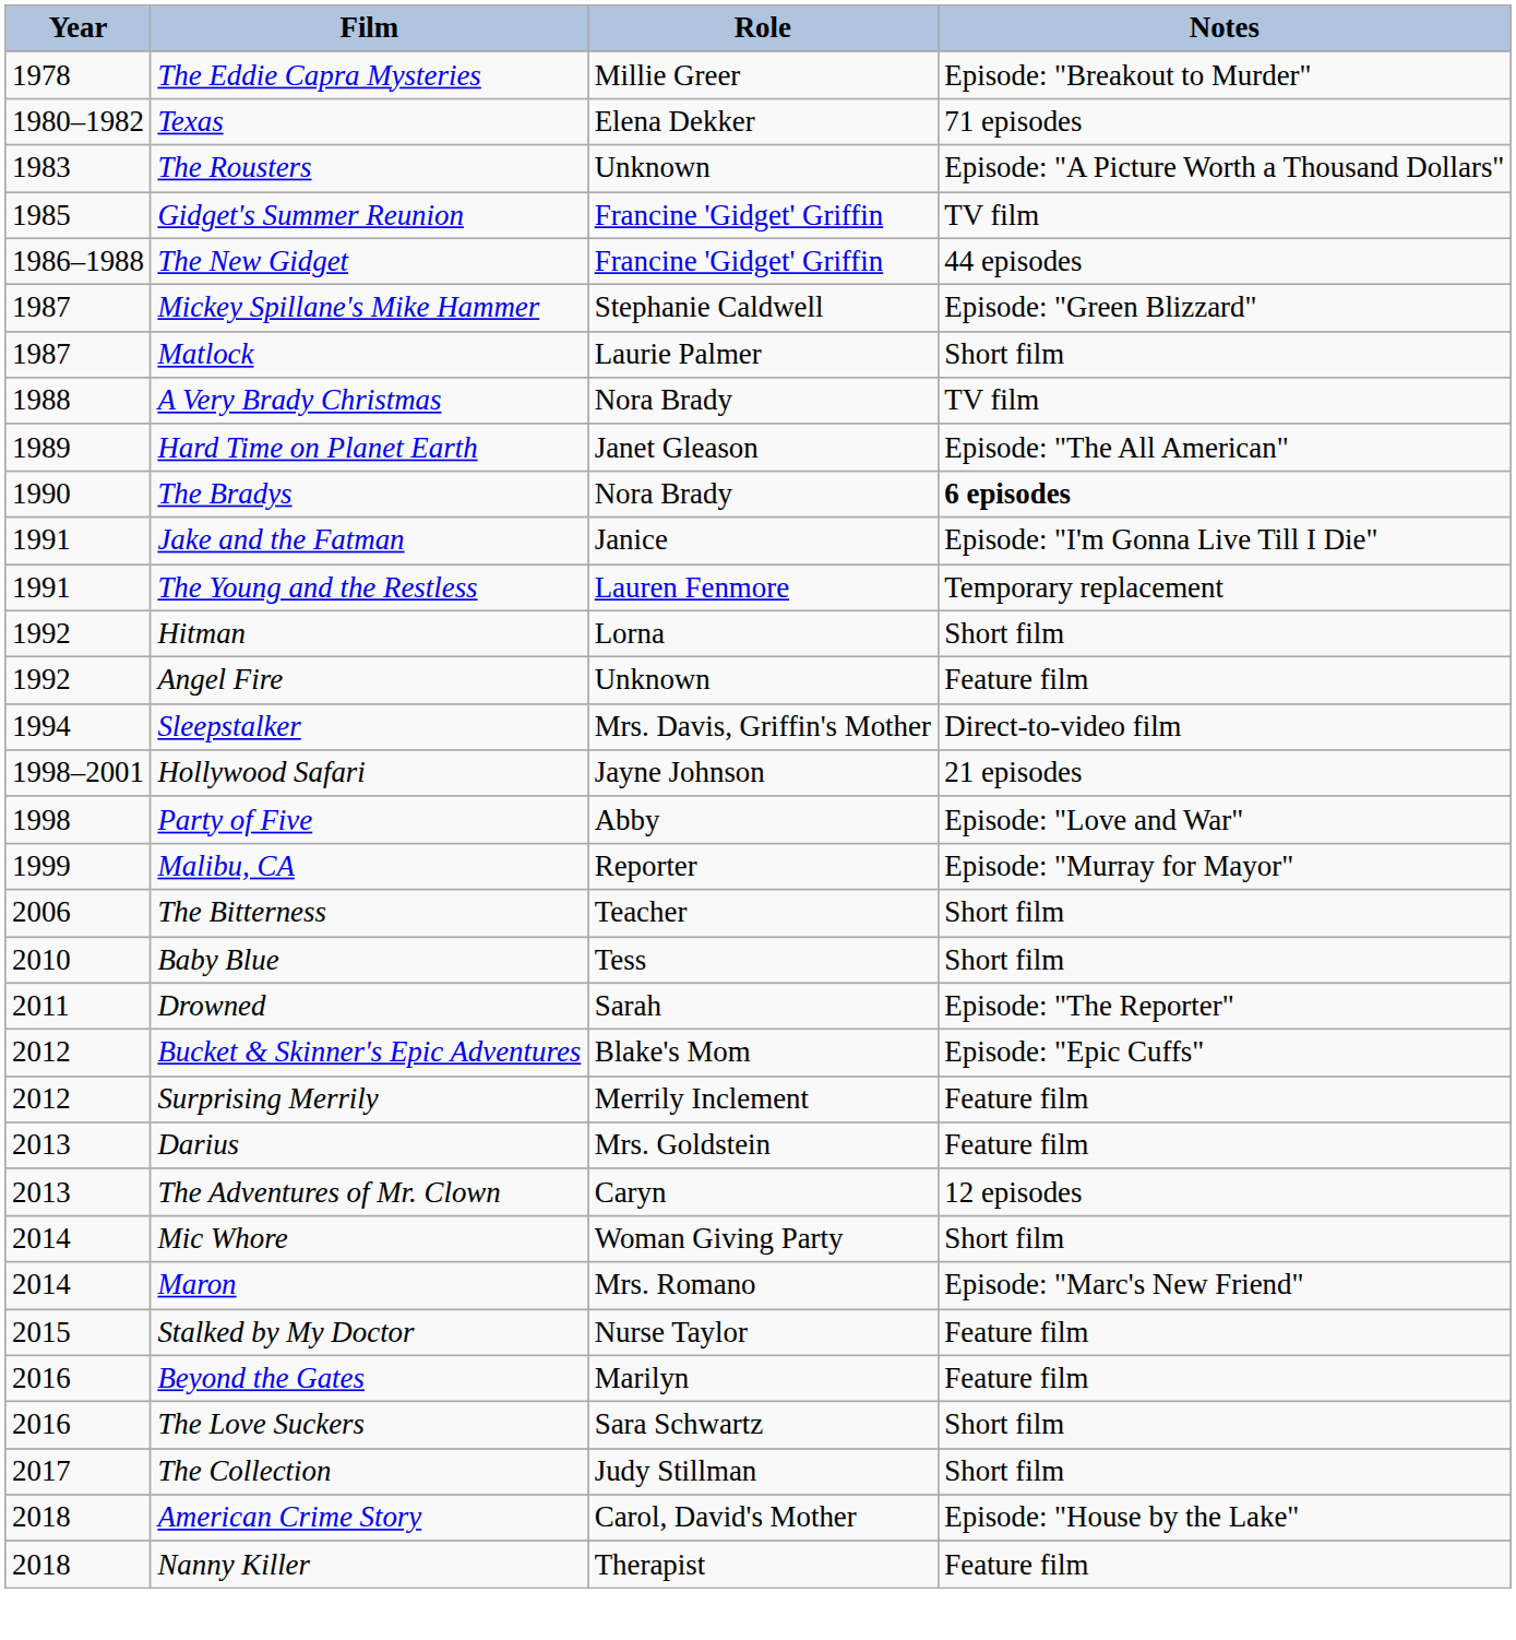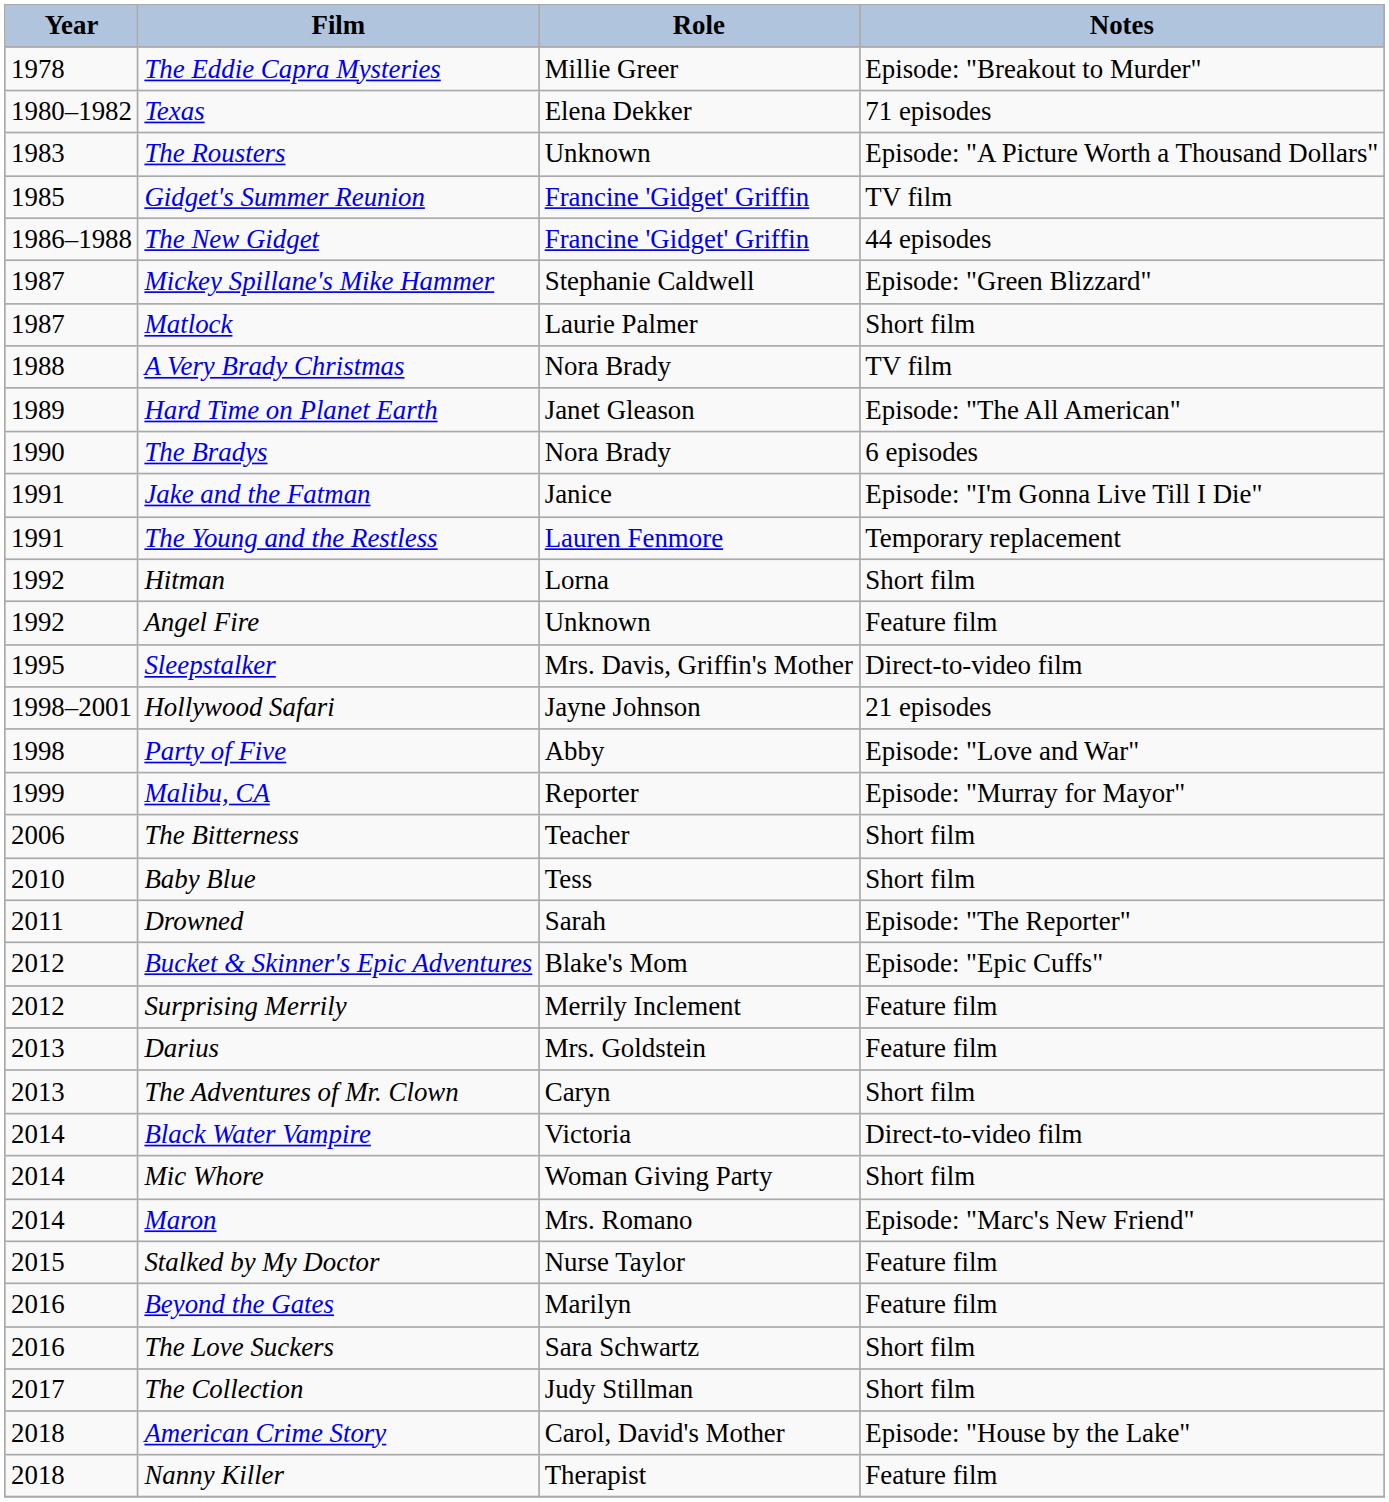 <table class="wikitable">
 <tr>
 <th style="background:#B0C4DE;">Year</th>
 <th style="background:#B0C4DE;">Film</th>
 <th style="background:#B0C4DE;">Role</th>
 <th style="background:#B0C4DE;">Notes</th>
 </tr>
 <tr>
 <td>1978</td>
 <td><em><a href='#'>The Eddie Capra Mysteries</a></em></td>
 <td>Millie Greer</td>
 <td>Episode: "Breakout to Murder"</td>
 </tr>
 <tr>
 <td>1980–1982</td>
 <td><em><a href='#'>Texas</a></em></td>
 <td>Elena Dekker</td>
 <td>71 episodes</td>
 </tr>
 <tr>
 <td>1983</td>
 <td><em><a href='#'>The Rousters</a></em></td>
 <td>Unknown</td>
 <td>Episode: "A Picture Worth a Thousand Dollars"</td>
 </tr>
 <tr>
 <td>1985</td>
 <td><em><a href='#'>Gidget's Summer Reunion</a></em></td>
 <td><a href='#'>Francine 'Gidget' Griffin</a></td>
 <td>TV film</td>
 </tr>
 <tr>
 <td>1986–1988</td>
 <td><em><a href='#'>The New Gidget</a></em></td>
 <td><a href='#'>Francine 'Gidget' Griffin</a></td>
 <td>44 episodes</td>
 </tr>
 <tr>
 <td>1987</td>
 <td><em><a href='#'>Mickey Spillane's Mike Hammer</a></em></td>
 <td>Stephanie Caldwell</td>
 <td>Episode: "Green Blizzard"</td>
 </tr>
 <tr>
 <td>1987</td>
 <td><em><a href='#'>Matlock</a></em></td>
 <td>Laurie Palmer</td>
 <td>Short film</td>
 </tr>
 <tr>
 <td>1988</td>
 <td><em><a href='#'>A Very Brady Christmas</a></em></td>
 <td>Nora Brady</td>
 <td>TV film</td>
 </tr>
 <tr>
 <td>1989</td>
 <td><em><a href='#'>Hard Time on Planet Earth</a></em></td>
 <td>Janet Gleason</td>
 <td>Episode: "The All American"</td>
 </tr>
 <tr>
 <td>1990</td>
 <td><em><a href='#'>The Bradys</a></em></td>
 <td>Nora Brady</td>
-<td><strong>6 episodes</strong></td>
+<td>6 episodes</td>
 </tr>
 <tr>
 <td>1991</td>
 <td><em><a href='#'>Jake and the Fatman</a></em></td>
 <td>Janice</td>
 <td>Episode: "I'm Gonna Live Till I Die"</td>
 </tr>
 <tr>
 <td>1991</td>
 <td><em><a href='#'>The Young and the Restless</a></em></td>
 <td><a href='#'>Lauren Fenmore</a></td>
 <td>Temporary replacement</td>
 </tr>
 <tr>
 <td>1992</td>
 <td><em>Hitman</em></td>
 <td>Lorna</td>
 <td>Short film</td>
 </tr>
 <tr>
 <td>1992</td>
 <td><em>Angel Fire</em></td>
 <td>Unknown</td>
 <td>Feature film</td>
 </tr>
 <tr>
-<td>1994</td>
+<td>1995</td>
 <td><em><a href='#'>Sleepstalker</a></em></td>
 <td>Mrs. Davis, Griffin's Mother</td>
 <td>Direct-to-video film</td>
 </tr>
 <tr>
 <td>1998–2001</td>
 <td><em>Hollywood Safari</em></td>
 <td>Jayne Johnson</td>
 <td>21 episodes</td>
 </tr>
 <tr>
 <td>1998</td>
 <td><em><a href='#'>Party of Five</a></em></td>
 <td>Abby</td>
 <td>Episode: "Love and War"</td>
 </tr>
 <tr>
 <td>1999</td>
 <td><em><a href='#'>Malibu, CA</a></em></td>
 <td>Reporter</td>
 <td>Episode: "Murray for Mayor"</td>
 </tr>
 <tr>
 <td>2006</td>
 <td><em>The Bitterness</em></td>
 <td>Teacher</td>
 <td>Short film</td>
 </tr>
 <tr>
 <td>2010</td>
 <td><em>Baby Blue</em></td>
 <td>Tess</td>
 <td>Short film</td>
 </tr>
 <tr>
 <td>2011</td>
 <td><em>Drowned</em></td>
 <td>Sarah</td>
 <td>Episode: "The Reporter"</td>
 </tr>
 <tr>
 <td>2012</td>
 <td><em><a href='#'>Bucket & Skinner's Epic Adventures</a></em></td>
 <td>Blake's Mom</td>
 <td>Episode: "Epic Cuffs"</td>
 </tr>
 <tr>
 <td>2012</td>
 <td><em>Surprising Merrily</em></td>
 <td>Merrily Inclement</td>
 <td>Feature film</td>
 </tr>
 <tr>
 <td>2013</td>
 <td><em>Darius</em></td>
 <td>Mrs. Goldstein</td>
 <td>Feature film</td>
 </tr>
 <tr>
 <td>2013</td>
 <td><em>The Adventures of Mr. Clown</em></td>
 <td>Caryn</td>
-<td>12 episodes</td>
+<td>Short film</td>
+</tr>
+<tr>
+<td>2014</td>
+<td><em><a href='#'>Black Water Vampire</a></em></td>
+<td>Victoria</td>
+<td>Direct-to-video film</td>
 </tr>
 <tr>
 <td>2014</td>
 <td><em>Mic Whore</em></td>
 <td>Woman Giving Party</td>
 <td>Short film</td>
 </tr>
 <tr>
 <td>2014</td>
 <td><em><a href='#'>Maron</a></em></td>
 <td>Mrs. Romano</td>
 <td>Episode: "Marc's New Friend"</td>
 </tr>
 <tr>
 <td>2015</td>
 <td><em>Stalked by My Doctor</em></td>
 <td>Nurse Taylor</td>
 <td>Feature film</td>
 </tr>
 <tr>
 <td>2016</td>
 <td><em><a href='#'>Beyond the Gates</a></em></td>
 <td>Marilyn</td>
 <td>Feature film</td>
 </tr>
 <tr>
 <td>2016</td>
 <td><em>The Love Suckers</em></td>
 <td>Sara Schwartz</td>
 <td>Short film</td>
 </tr>
 <tr>
 <td>2017</td>
 <td><em>The Collection</em></td>
 <td>Judy Stillman</td>
 <td>Short film</td>
 </tr>
 <tr>
 <td>2018</td>
 <td><em><a href='#'>American Crime Story</a></em></td>
 <td>Carol, David's Mother</td>
 <td>Episode: "House by the Lake"</td>
 </tr>
 <tr>
 <td>2018</td>
 <td><em>Nanny Killer</em></td>
 <td>Therapist</td>
 <td>Feature film</td>
 </tr>
 <tr>
 </tr>
 </table>
